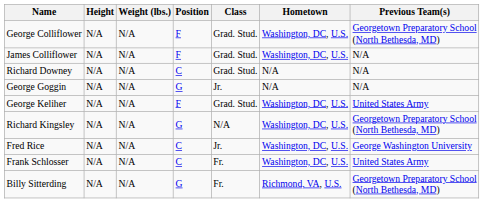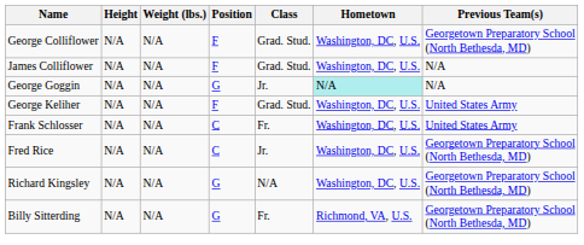 <table class="wikitable" style="font-size: 90%">
 <tr>
 <th>Name</th>
 <th>Height</th>
 <th>Weight (lbs.)</th>
 <th>Position</th>
 <th>Class</th>
 <th>Hometown</th>
 <th>Previous Team(s)</th>
 </tr>
 <tr>
 <td>George Colliflower</td>
 <td>N/A</td>
 <td>N/A</td>
 <td><a href='#'>F</a></td>
 <td>Grad. Stud.</td>
 <td><a href='#'>Washington, DC</a>, <a href='#'>U.S.</a></td>
 <td><a href='#'>Georgetown Preparatory School</a><br>(<a href='#'>North Bethesda, MD</a>)</td>
 </tr>
 <tr>
 <td>James Colliflower</td>
 <td>N/A</td>
 <td>N/A</td>
 <td><a href='#'>F</a></td>
 <td>Grad. Stud.</td>
 <td><a href='#'>Washington, DC</a>, <a href='#'>U.S.</a></td>
 <td>N/A</td>
 </tr>
 <tr>
-<td>Richard Downey</td>
-<td>N/A</td>
-<td>N/A</td>
-<td><a href='#'>C</a></td>
-<td>Grad. Stud.</td>
-<td>N/A</td>
-<td>N/A</td>
-</tr>
-<tr>
 <td>George Goggin</td>
 <td>N/A</td>
 <td>N/A</td>
 <td><a href='#'>G</a></td>
 <td>Jr.</td>
-<td>N/A</td>
+<td style="background: paleturquoise;">N/A</td>
 <td>N/A</td>
 </tr>
 <tr>
 <td>George Keliher</td>
 <td>N/A</td>
 <td>N/A</td>
 <td><a href='#'>F</a></td>
 <td>Grad. Stud.</td>
 <td><a href='#'>Washington, DC</a>, <a href='#'>U.S.</a></td>
 <td><a href='#'>United States Army</a></td>
 </tr>
 <tr>
-<td>Richard Kingsley</td>
+<td>Frank Schlosser</td>
 <td>N/A</td>
 <td>N/A</td>
-<td><a href='#'>G</a></td>
-<td>N/A</td>
+<td><a href='#'>C</a></td>
+<td>Fr.</td>
 <td><a href='#'>Washington, DC</a>, <a href='#'>U.S.</a></td>
-<td><a href='#'>Georgetown Preparatory School</a><br>(<a href='#'>North Bethesda, MD</a>)</td>
+<td><a href='#'>United States Army</a></td>
 </tr>
 <tr>
 <td>Fred Rice</td>
 <td>N/A</td>
 <td>N/A</td>
 <td><a href='#'>C</a></td>
 <td>Jr.</td>
 <td><a href='#'>Washington, DC</a>, <a href='#'>U.S.</a></td>
-<td><a href='#'>George Washington University</a></td>
+<td><a href='#'>Georgetown Preparatory School</a><br>(<a href='#'>North Bethesda, MD</a>)</td>
 </tr>
 <tr>
-<td>Frank Schlosser</td>
+<td>Richard Kingsley</td>
 <td>N/A</td>
 <td>N/A</td>
-<td><a href='#'>C</a></td>
-<td>Fr.</td>
+<td><a href='#'>G</a></td>
+<td>N/A</td>
 <td><a href='#'>Washington, DC</a>, <a href='#'>U.S.</a></td>
-<td><a href='#'>United States Army</a></td>
+<td><a href='#'>Georgetown Preparatory School</a><br>(<a href='#'>North Bethesda, MD</a>)</td>
 </tr>
 <tr>
 <td>Billy Sitterding</td>
 <td>N/A</td>
 <td>N/A</td>
 <td><a href='#'>G</a></td>
 <td>Fr.</td>
 <td><a href='#'>Richmond, VA</a>, <a href='#'>U.S.</a></td>
 <td><a href='#'>Georgetown Preparatory School</a><br>(<a href='#'>North Bethesda, MD</a>)</td>
 </tr>
 </table>
